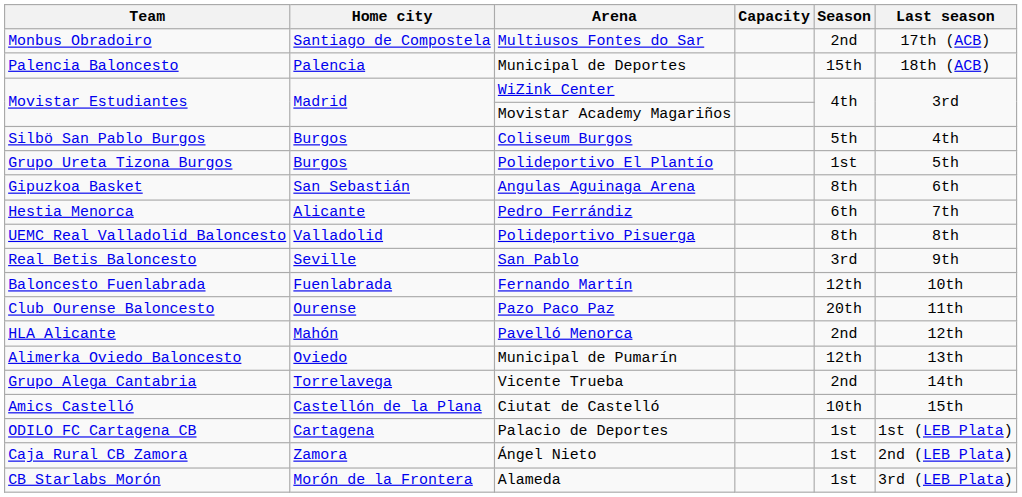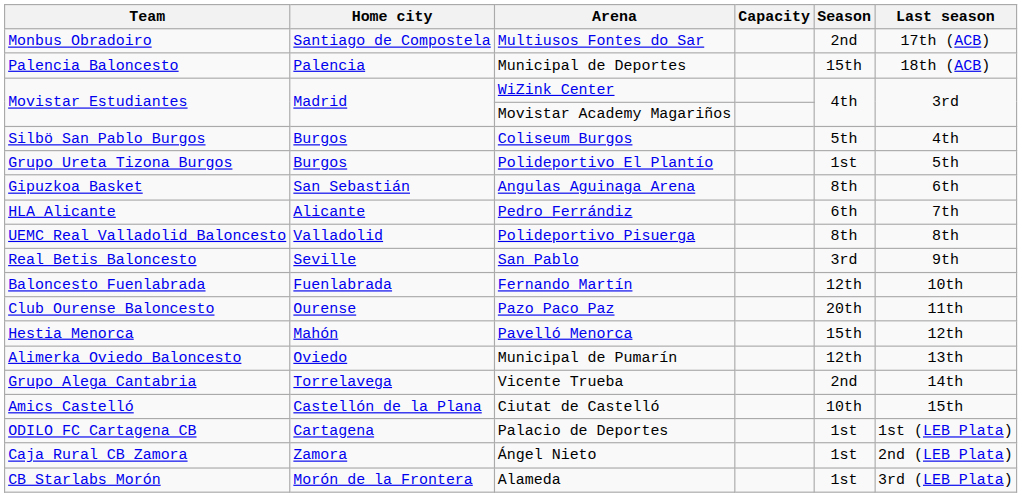 <table class="wikitable sortable">
 <tr>
 <th>Team</th>
 <th>Home city</th>
 <th>Arena</th>
 <th>Capacity</th>
 <th>Season</th>
 <th>Last season</th>
 </tr>
 <tr>
 <td><a href='#'>Monbus Obradoiro</a></td>
 <td><a href='#'>Santiago de Compostela</a></td>
 <td><a href='#'>Multiusos Fontes do Sar</a></td>
 <td style="text-align:center"></td>
 <td style="text-align:center">2nd</td>
 <td data-sort-value="-1" style="text-align:center"> 17th (<a href='#'>ACB</a>)</td>
 </tr>
 <tr>
 <td><a href='#'>Palencia Baloncesto</a></td>
 <td><a href='#'>Palencia</a></td>
 <td>Municipal de Deportes</td>
 <td style="text-align:center"></td>
 <td style="text-align:center">15th</td>
 <td data-sort-value="-2" style="text-align:center"> 18th (<a href='#'>ACB</a>)</td>
 </tr>
 <tr>
 <td rowspan="2"><a href='#'>Movistar Estudiantes</a></td>
 <td rowspan="2"><a href='#'>Madrid</a></td>
 <td><a href='#'>WiZink Center</a></td>
 <td style="text-align:center"></td>
 <td style="text-align:center" rowspan="2">4th</td>
 <td style="text-align:center" rowspan="2">3rd</td>
 </tr>
 <tr>
 <td>Movistar Academy Magariños</td>
 <td style="text-align:center"></td>
 </tr>
 <tr>
 <td><a href='#'>Silbö San Pablo Burgos</a></td>
 <td><a href='#'>Burgos</a></td>
 <td><a href='#'>Coliseum Burgos</a></td>
 <td style="text-align:center"></td>
 <td style="text-align:center">5th</td>
 <td style="text-align:center">4th</td>
 </tr>
 <tr>
 <td><a href='#'>Grupo Ureta Tizona Burgos</a></td>
 <td><a href='#'>Burgos</a></td>
 <td><a href='#'>Polideportivo El Plantío</a></td>
 <td style="text-align:center"></td>
 <td style="text-align:center">1st</td>
 <td style="text-align:center">5th</td>
 </tr>
 <tr>
 <td><a href='#'>Gipuzkoa Basket</a></td>
 <td><a href='#'>San Sebastián</a></td>
 <td><a href='#'>Angulas Aguinaga Arena</a></td>
 <td style="text-align:center"></td>
 <td style="text-align:center">8th</td>
 <td style="text-align:center">6th</td>
 </tr>
 <tr>
-<td><a href='#'>Hestia Menorca</a></td>
+<td><a href='#'>HLA Alicante</a></td>
 <td><a href='#'>Alicante</a></td>
 <td><a href='#'>Pedro Ferrándiz</a></td>
 <td style="text-align:center"></td>
 <td style="text-align:center">6th</td>
 <td style="text-align:center">7th</td>
 </tr>
 <tr>
 <td><a href='#'>UEMC Real Valladolid Baloncesto</a></td>
 <td><a href='#'>Valladolid</a></td>
 <td><a href='#'>Polideportivo Pisuerga</a></td>
 <td style="text-align:center"></td>
 <td style="text-align:center">8th</td>
 <td style="text-align:center">8th</td>
 </tr>
 <tr>
 <td><a href='#'>Real Betis Baloncesto</a></td>
 <td><a href='#'>Seville</a></td>
 <td><a href='#'>San Pablo</a></td>
 <td style="text-align:center"></td>
 <td style="text-align:center">3rd</td>
 <td style="text-align:center">9th</td>
 </tr>
 <tr>
 <td><a href='#'>Baloncesto Fuenlabrada</a></td>
 <td><a href='#'>Fuenlabrada</a></td>
 <td><a href='#'>Fernando Martín</a></td>
 <td style="text-align:center"></td>
 <td style="text-align:center">12th</td>
 <td style="text-align:center">10th</td>
 </tr>
 <tr>
 <td><a href='#'>Club Ourense Baloncesto</a></td>
 <td><a href='#'>Ourense</a></td>
 <td><a href='#'>Pazo Paco Paz</a></td>
 <td style="text-align:center"></td>
 <td style="text-align:center">20th</td>
 <td style="text-align:center">11th</td>
 </tr>
 <tr>
-<td><a href='#'>HLA Alicante</a></td>
+<td><a href='#'>Hestia Menorca</a></td>
 <td><a href='#'>Mahón</a></td>
 <td><a href='#'>Pavelló Menorca</a></td>
 <td style="text-align:center"></td>
-<td style="text-align:center">2nd</td>
+<td style="text-align:center">15th</td>
 <td style="text-align:center">12th</td>
 </tr>
 <tr>
 <td><a href='#'>Alimerka Oviedo Baloncesto</a></td>
 <td><a href='#'>Oviedo</a></td>
 <td>Municipal de Pumarín</td>
 <td style="text-align:center"></td>
 <td style="text-align:center">12th</td>
 <td style="text-align:center">13th</td>
 </tr>
 <tr>
 <td><a href='#'>Grupo Alega Cantabria</a></td>
 <td><a href='#'>Torrelavega</a></td>
 <td>Vicente Trueba</td>
 <td style="text-align:center"></td>
 <td style="text-align:center">2nd</td>
 <td style="text-align:center">14th</td>
 </tr>
 <tr>
 <td><a href='#'>Amics Castelló</a></td>
 <td><a href='#'>Castellón de la Plana</a></td>
 <td>Ciutat de Castelló</td>
 <td style="text-align:center"></td>
 <td style="text-align:center">10th</td>
 <td style="text-align:center">15th</td>
 </tr>
 <tr>
 <td><a href='#'>ODILO FC Cartagena CB</a></td>
 <td><a href='#'>Cartagena</a></td>
 <td>Palacio de Deportes</td>
 <td style="text-align:center"></td>
 <td style="text-align:center">1st</td>
 <td data-sort-value="16" style="text-align:center"> 1st (<a href='#'>LEB Plata</a>)</td>
 </tr>
 <tr>
 <td><a href='#'>Caja Rural CB Zamora</a></td>
 <td><a href='#'>Zamora</a></td>
 <td>Ángel Nieto</td>
 <td style="text-align:center"></td>
 <td style="text-align:center">1st</td>
 <td data-sort-value="17" style="text-align:center"> 2nd (<a href='#'>LEB Plata</a>)</td>
 </tr>
 <tr>
 <td><a href='#'>CB Starlabs Morón</a></td>
 <td><a href='#'>Morón de la Frontera</a></td>
 <td>Alameda</td>
 <td style="text-align:center"></td>
 <td style="text-align:center">1st</td>
 <td data-sort-value="18" style="text-align:center"> 3rd (<a href='#'>LEB Plata</a>)</td>
 </tr>
 </table>
